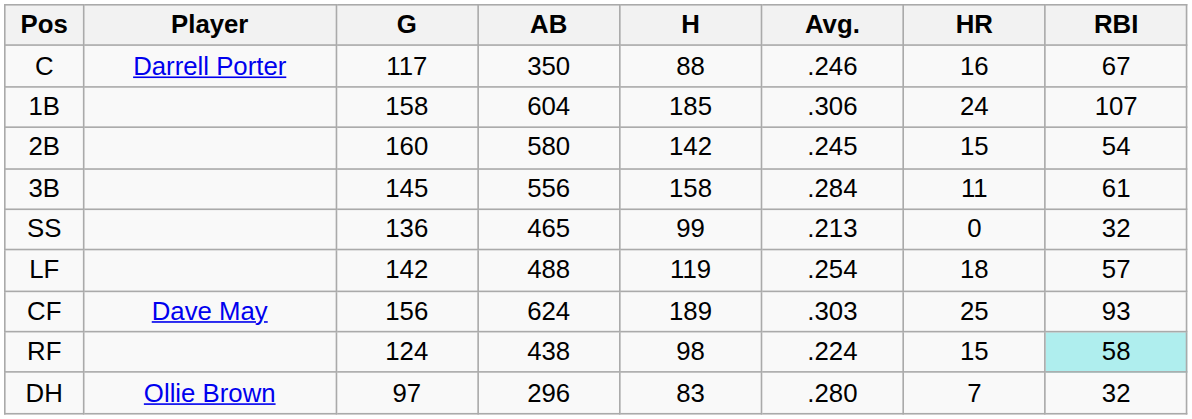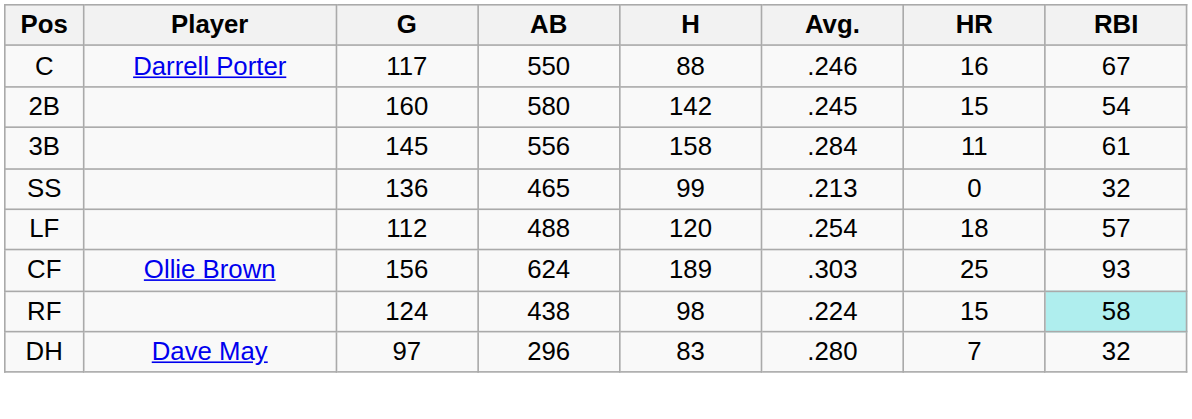 <table class="wikitable sortable">
 <tr>
 <th bgcolor="#DDDDFF" width="5%">Pos</th>
 <th bgcolor="#DDDDFF" width="16%">Player</th>
 <th bgcolor="#DDDDFF" width="9%">G</th>
 <th bgcolor="#DDDDFF" width="9%">AB</th>
 <th bgcolor="#DDDDFF" width="9%">H</th>
 <th bgcolor="#DDDDFF" width="9%">Avg.</th>
 <th bgcolor="#DDDDFF" width="9%">HR</th>
 <th bgcolor="#DDDDFF" width="9%">RBI</th>
 </tr>
 <tr align="center">
 <td>C</td>
 <td><a href='#'>Darrell Porter</a></td>
 <td>117</td>
-<td>350</td>
+<td>550</td>
 <td>88</td>
 <td>.246</td>
 <td>16</td>
 <td>67</td>
-</tr>
-<tr align=center>
-<td>1B</td>
-<td></td>
-<td>158</td>
-<td>604</td>
-<td>185</td>
-<td>.306</td>
-<td>24</td>
-<td>107</td>
 </tr>
 <tr align="center">
 <td>2B</td>
 <td></td>
 <td>160</td>
 <td>580</td>
 <td>142</td>
 <td>.245</td>
 <td>15</td>
 <td>54</td>
 </tr>
 <tr align="center">
 <td>3B</td>
 <td></td>
 <td>145</td>
 <td>556</td>
 <td>158</td>
 <td>.284</td>
 <td>11</td>
 <td>61</td>
 </tr>
 <tr align="center">
 <td>SS</td>
 <td></td>
 <td>136</td>
 <td>465</td>
 <td>99</td>
 <td>.213</td>
 <td>0</td>
 <td>32</td>
 </tr>
 <tr align="center">
 <td>LF</td>
 <td></td>
-<td>142</td>
+<td>112</td>
 <td>488</td>
-<td>119</td>
+<td>120</td>
 <td>.254</td>
 <td>18</td>
 <td>57</td>
 </tr>
 <tr align="center">
 <td>CF</td>
-<td><a href='#'>Dave May</a></td>
+<td><a href='#'>Ollie Brown</a></td>
 <td>156</td>
 <td>624</td>
 <td>189</td>
 <td>.303</td>
 <td>25</td>
 <td>93</td>
 </tr>
 <tr align=center>
 <td>RF</td>
 <td></td>
 <td>124</td>
 <td>438</td>
 <td>98</td>
 <td>.224</td>
 <td>15</td>
 <td style="background: paleturquoise;">58</td>
 </tr>
 <tr align="center">
 <td>DH</td>
-<td><a href='#'>Ollie Brown</a></td>
+<td><a href='#'>Dave May</a></td>
 <td>97</td>
 <td>296</td>
 <td>83</td>
 <td>.280</td>
 <td>7</td>
 <td>32</td>
 </tr>
 </table>
